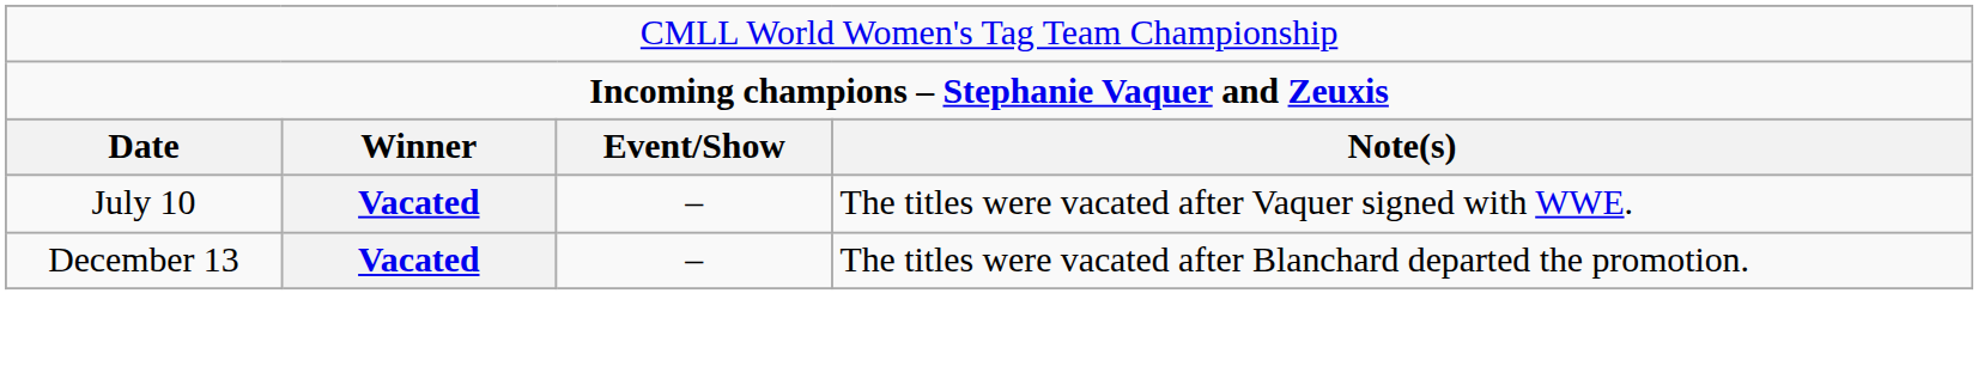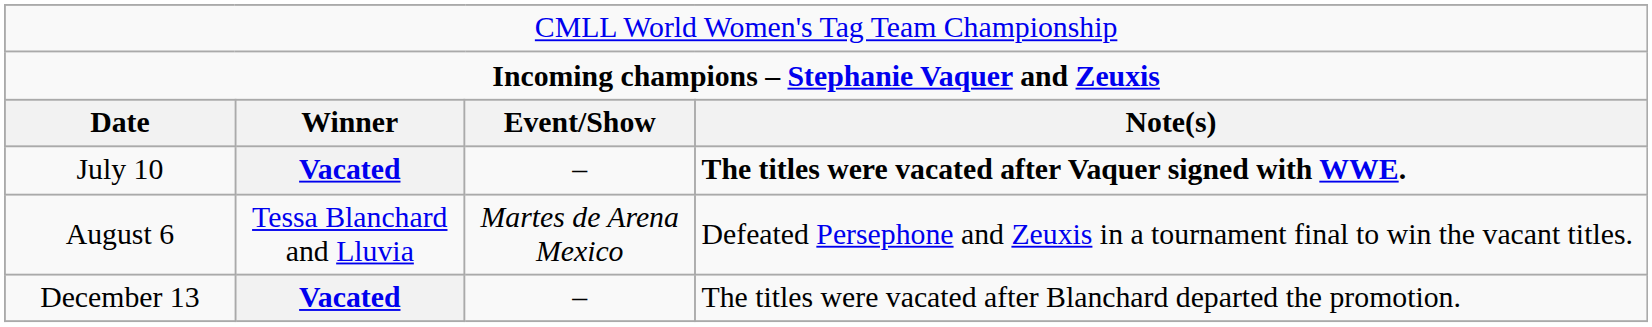 <table class="wikitable" style="text-align:center; width:100%;">
 <tr>
 <td colspan="4" style="text-align: center;"><a href='#'>CMLL World Women's Tag Team Championship</a></td>
 </tr>
 <tr>
 <td colspan="4" style="text-align: center;"><strong>Incoming champions – <a href='#'>Stephanie Vaquer</a> and <a href='#'>Zeuxis</a></strong></td>
 </tr>
 <tr>
 <th width=14%>Date</th>
 <th width=14%>Winner</th>
 <th width=14%>Event/Show</th>
 <th width=58%>Note(s)</th>
 </tr>
 <tr>
 <td>July 10</td>
 <th><a href='#'>Vacated</a></th>
 <td>–</td>
-<td align=left>The titles were vacated after Vaquer signed with <a href='#'>WWE</a>.</td>
+<td align=left><strong>The titles were vacated after Vaquer signed with <a href='#'>WWE</a>.</strong></td>
+</tr>
+<tr>
+<td>August 6</td>
+<td><a href='#'>Tessa Blanchard</a> and <a href='#'>Lluvia</a></td>
+<td><em>Martes de Arena Mexico</em></td>
+<td align=left>Defeated <a href='#'>Persephone</a> and <a href='#'>Zeuxis</a> in a tournament final to win the vacant titles.</td>
 </tr>
 <tr>
 <td>December 13</td>
 <th><a href='#'>Vacated</a></th>
 <td>–</td>
 <td align=left>The titles were vacated after Blanchard departed the promotion.</td>
 </tr>
 </table>
